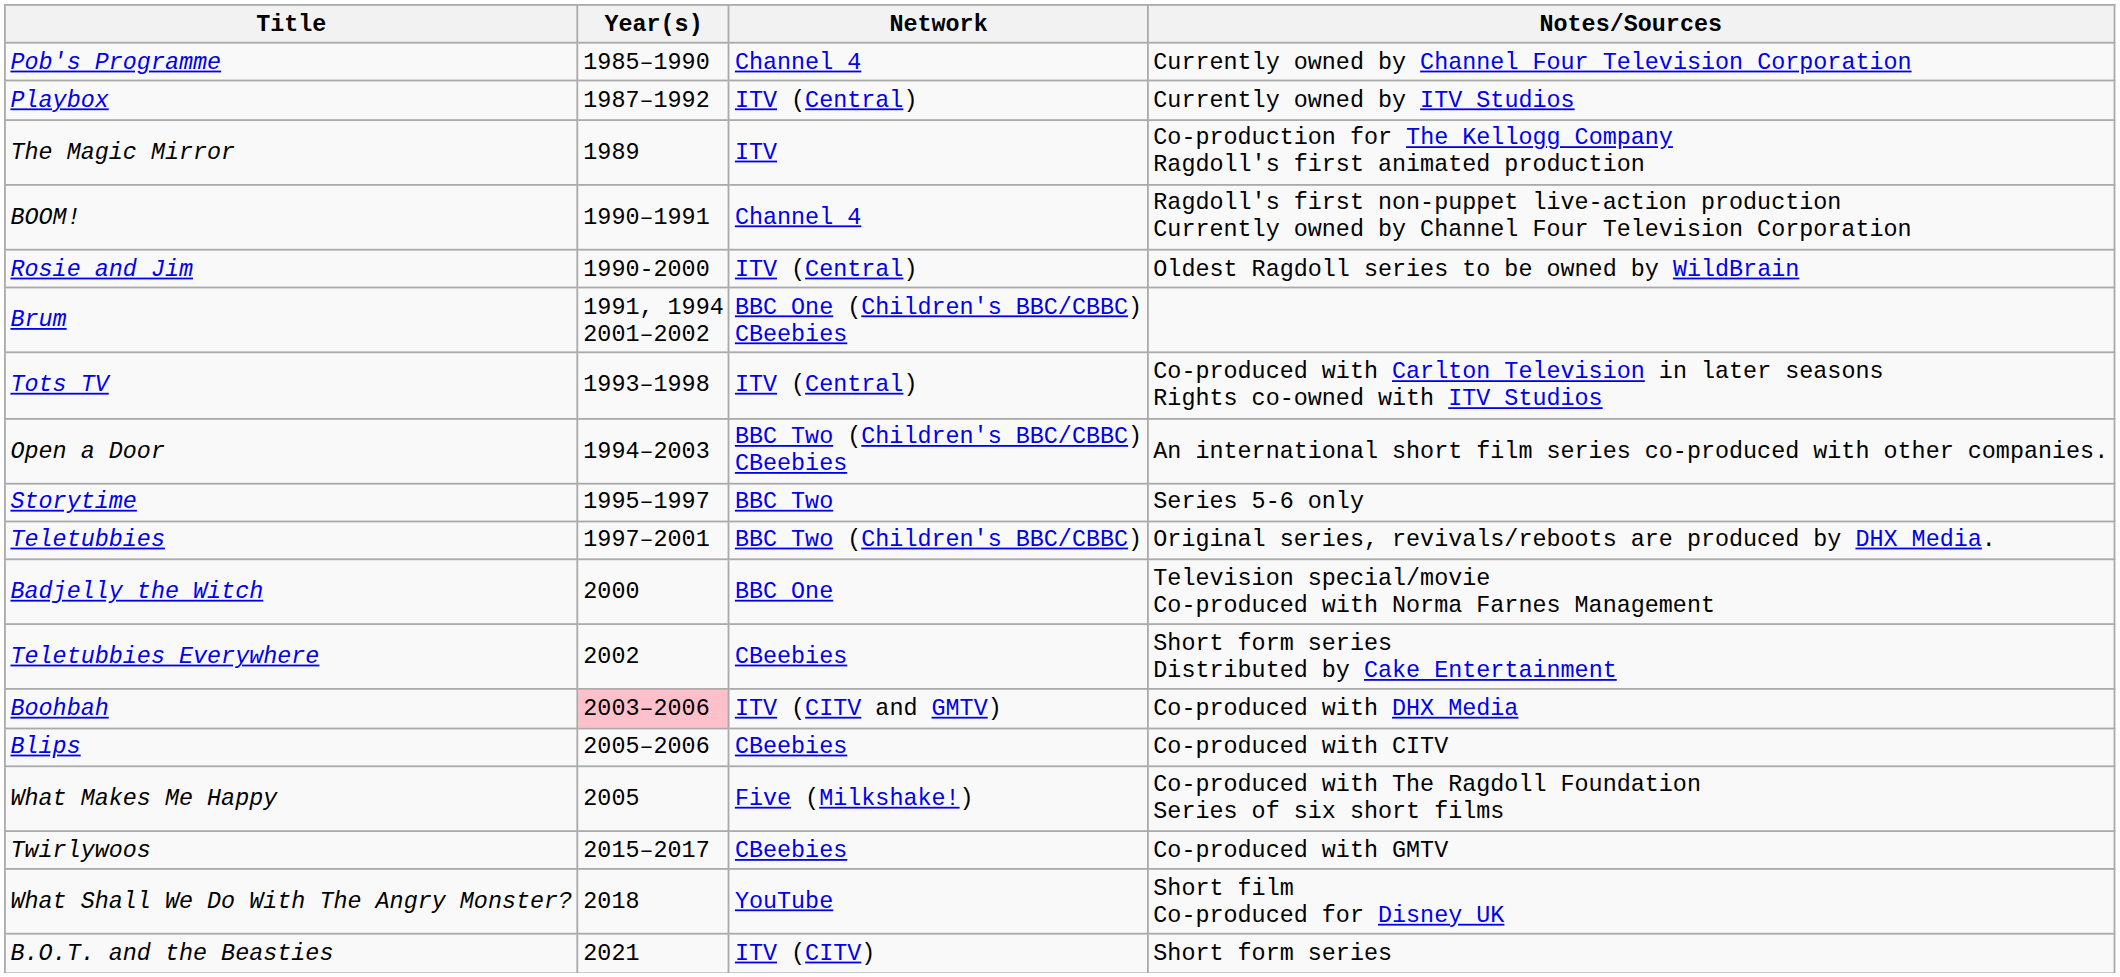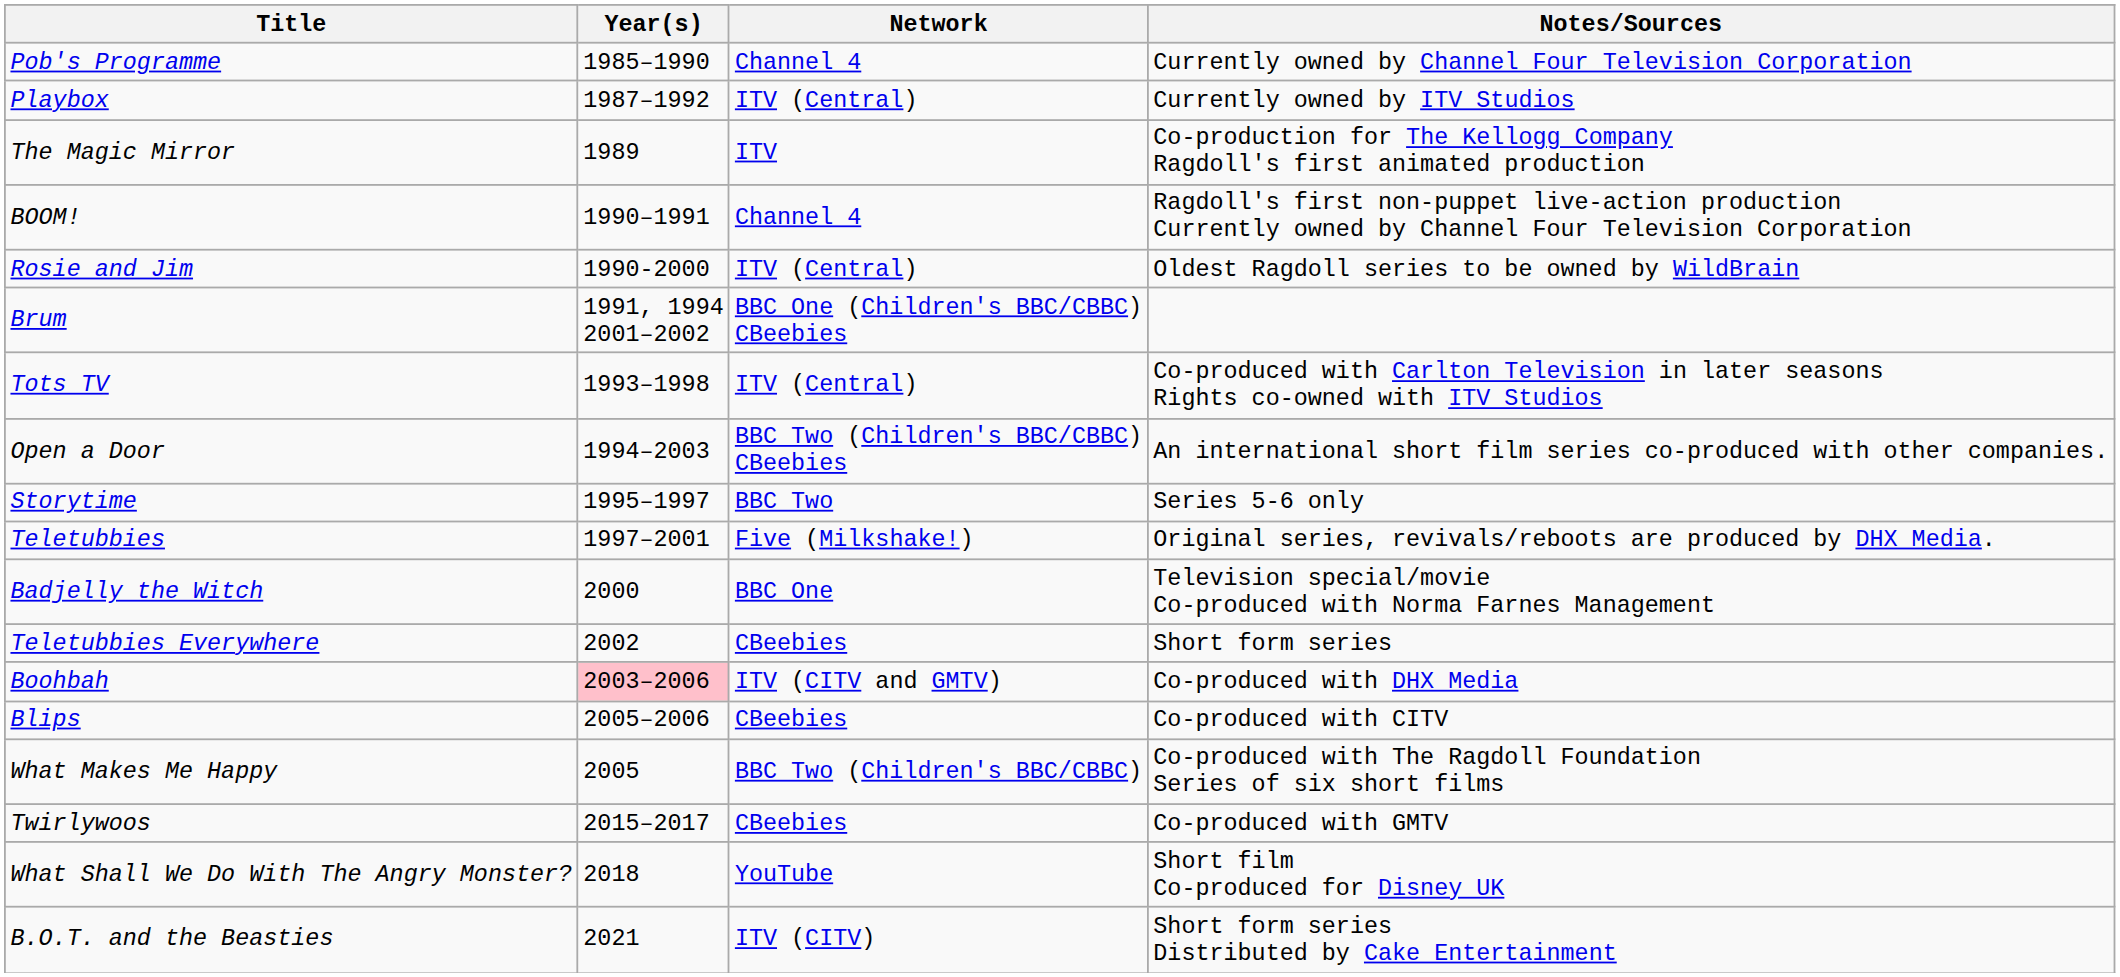 <table class="wikitable sortable">
 <tr>
 <th>Title</th>
 <th>Year(s)</th>
 <th>Network</th>
 <th>Notes/Sources</th>
 </tr>
 <tr>
 <td><em><a href='#'>Pob's Programme</a></em></td>
 <td>1985–1990</td>
 <td><a href='#'>Channel 4</a></td>
 <td>Currently owned by <a href='#'>Channel Four Television Corporation</a></td>
 </tr>
 <tr>
 <td><em><a href='#'>Playbox</a></em></td>
 <td>1987–1992</td>
 <td><a href='#'>ITV</a> (<a href='#'>Central</a>)</td>
 <td>Currently owned by <a href='#'>ITV Studios</a></td>
 </tr>
 <tr>
 <td><em>The Magic Mirror</em></td>
 <td>1989</td>
 <td><a href='#'>ITV</a></td>
 <td>Co-production for <a href='#'>The Kellogg Company</a><br>Ragdoll's first animated production</td>
 </tr>
 <tr>
 <td><em>BOOM!</em></td>
 <td>1990–1991</td>
 <td><a href='#'>Channel 4</a></td>
 <td>Ragdoll's first non-puppet live-action production<br>Currently owned by Channel Four Television Corporation</td>
 </tr>
 <tr>
 <td><em><a href='#'>Rosie and Jim</a></em></td>
 <td>1990-2000</td>
 <td><a href='#'>ITV</a> (<a href='#'>Central</a>)</td>
 <td>Oldest Ragdoll series to be owned by <a href='#'>WildBrain</a></td>
 </tr>
 <tr>
 <td><em><a href='#'>Brum</a></em></td>
 <td>1991, 1994<br>2001–2002</td>
 <td><a href='#'>BBC One</a> (<a href='#'>Children's BBC/CBBC</a>)<br><a href='#'>CBeebies</a></td>
 <td></td>
 </tr>
 <tr>
 <td><em><a href='#'>Tots TV</a></em></td>
 <td>1993–1998</td>
 <td><a href='#'>ITV</a> (<a href='#'>Central</a>)</td>
 <td>Co-produced with <a href='#'>Carlton Television</a> in later seasons<br>Rights co-owned with <a href='#'>ITV Studios</a></td>
 </tr>
 <tr>
 <td><em>Open a Door</em></td>
 <td>1994–2003</td>
 <td><a href='#'>BBC Two</a> (<a href='#'>Children's BBC/CBBC</a>)<br><a href='#'>CBeebies</a></td>
 <td>An international short film series co-produced with other companies.</td>
 </tr>
 <tr>
 <td><em><a href='#'>Storytime</a></em></td>
 <td>1995–1997</td>
 <td><a href='#'>BBC Two</a></td>
 <td>Series 5-6 only</td>
 </tr>
 <tr>
 <td><em><a href='#'>Teletubbies</a></em></td>
 <td>1997–2001</td>
-<td><a href='#'>BBC Two</a> (<a href='#'>Children's BBC/CBBC</a>)</td>
+<td><a href='#'>Five</a> (<a href='#'>Milkshake!</a>)</td>
 <td>Original series, revivals/reboots are produced by <a href='#'>DHX Media</a>.</td>
 </tr>
 <tr>
 <td><em><a href='#'>Badjelly the Witch</a></em></td>
 <td>2000</td>
 <td><a href='#'>BBC One</a></td>
 <td>Television special/movie<br>Co-produced with Norma Farnes Management</td>
 </tr>
 <tr>
 <td><em><a href='#'>Teletubbies Everywhere</a></em></td>
 <td>2002</td>
 <td><a href='#'>CBeebies</a></td>
-<td>Short form series<br>Distributed by <a href='#'>Cake Entertainment</a></td>
+<td>Short form series</td>
 </tr>
 <tr>
 <td><em><a href='#'>Boohbah</a></em></td>
 <td style="background: pink;">2003–2006</td>
 <td><a href='#'>ITV</a> (<a href='#'>CITV</a> and <a href='#'>GMTV</a>)</td>
 <td>Co-produced with <a href='#'>DHX Media</a></td>
 </tr>
 <tr>
 <td><em><a href='#'>Blips</a></em></td>
 <td>2005–2006</td>
 <td><a href='#'>CBeebies</a></td>
 <td>Co-produced with CITV</td>
 </tr>
 <tr>
 <td><em>What Makes Me Happy</em></td>
 <td>2005</td>
-<td><a href='#'>Five</a> (<a href='#'>Milkshake!</a>)</td>
+<td><a href='#'>BBC Two</a> (<a href='#'>Children's BBC/CBBC</a>)</td>
 <td>Co-produced with The Ragdoll Foundation<br>Series of six short films</td>
 </tr>
 <tr>
 <td><em>Twirlywoos</em></td>
 <td>2015–2017</td>
 <td><a href='#'>CBeebies</a></td>
 <td>Co-produced with GMTV</td>
 </tr>
 <tr>
 <td><em>What Shall We Do With The Angry Monster?</em></td>
 <td>2018</td>
 <td><a href='#'>YouTube</a></td>
 <td>Short film<br>Co-produced for <a href='#'>Disney UK</a></td>
 </tr>
 <tr>
 <td><em>B.O.T. and the Beasties</em></td>
 <td>2021</td>
 <td><a href='#'>ITV</a> (<a href='#'>CITV</a>)</td>
-<td>Short form series</td>
+<td>Short form series<br>Distributed by <a href='#'>Cake Entertainment</a></td>
 </tr>
 </table>
